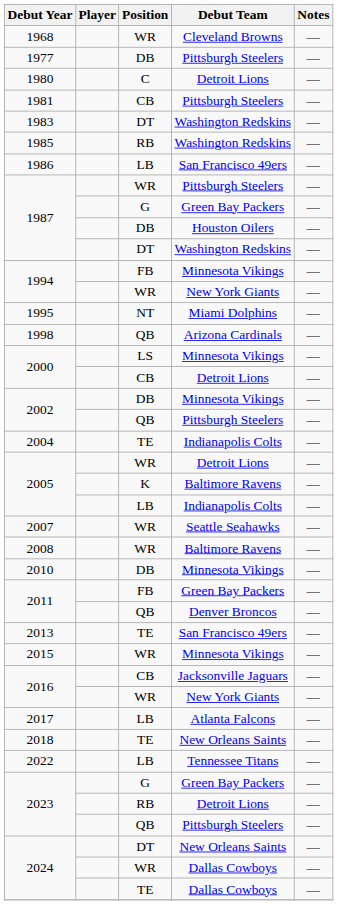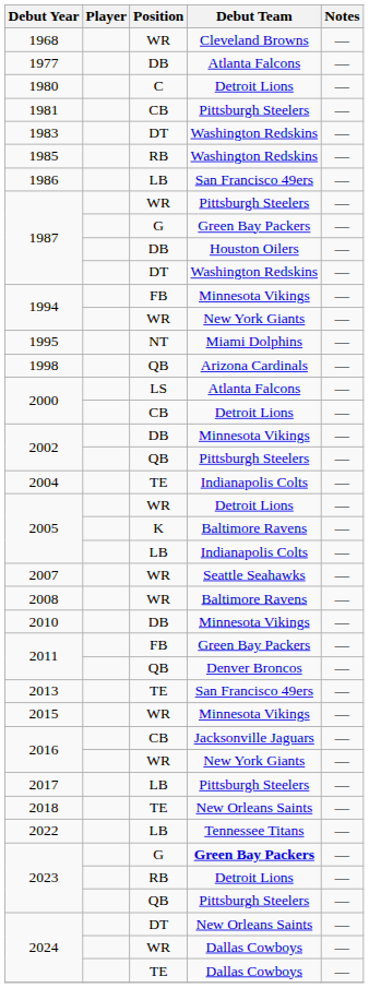 <table class="wikitable sortable" style="text-align: center;">
 <tr>
 <th>Debut Year</th>
 <th>Player</th>
 <th>Position</th>
 <th>Debut Team</th>
 <th>Notes</th>
 </tr>
 <tr>
 <td align="center">1968</td>
 <td align="center"></td>
 <td align="center">WR</td>
 <td align="center"><a href='#'>Cleveland Browns</a></td>
 <td align="center">—</td>
 </tr>
 <tr>
 <td align="center">1977</td>
 <td align="center"></td>
 <td align="center">DB</td>
-<td align="center"><a href='#'>Pittsburgh Steelers</a></td>
+<td align="center"><a href='#'>Atlanta Falcons</a></td>
 <td align="center">—</td>
 </tr>
 <tr>
 <td align="center">1980</td>
 <td align="center"></td>
 <td align="center">C</td>
 <td align="center"><a href='#'>Detroit Lions</a></td>
 <td align="center">—</td>
 </tr>
 <tr>
 <td align="center">1981</td>
 <td align="center"></td>
 <td align="center">CB</td>
 <td align="center"><a href='#'>Pittsburgh Steelers</a></td>
 <td align="center">—</td>
 </tr>
 <tr>
 <td align="center">1983</td>
 <td align="center"></td>
 <td align="center">DT</td>
 <td align="center"><a href='#'>Washington Redskins</a></td>
 <td align="center">—</td>
 </tr>
 <tr>
 <td align="center">1985</td>
 <td align="center"></td>
 <td align="center">RB</td>
 <td align="center"><a href='#'>Washington Redskins</a></td>
 <td align="center">—</td>
 </tr>
 <tr>
 <td align="center">1986</td>
 <td align="center"></td>
 <td align="center">LB</td>
 <td align="center"><a href='#'>San Francisco 49ers</a></td>
 <td align="center">—</td>
 </tr>
 <tr>
 <td rowspan="4">1987</td>
 <td align="center"></td>
 <td align="center">WR</td>
 <td align="center"><a href='#'>Pittsburgh Steelers</a></td>
 <td align="center">—</td>
 </tr>
 <tr>
 <td align="center"></td>
 <td align="center">G</td>
 <td align="center"><a href='#'>Green Bay Packers</a></td>
 <td align="center">—</td>
 </tr>
 <tr>
 <td align="center"></td>
 <td align="center">DB</td>
 <td align="center"><a href='#'>Houston Oilers</a></td>
 <td align="center">—</td>
 </tr>
 <tr>
 <td align="center"></td>
 <td align="center">DT</td>
 <td align="center"><a href='#'>Washington Redskins</a></td>
 <td align="center">—</td>
 </tr>
 <tr>
 <td rowspan="2">1994</td>
 <td align="center"></td>
 <td align="center">FB</td>
 <td align="center"><a href='#'>Minnesota Vikings</a></td>
 <td align="center">—</td>
 </tr>
 <tr>
 <td align="center"></td>
 <td align="center">WR</td>
 <td align="center"><a href='#'>New York Giants</a></td>
 <td align="center">—</td>
 </tr>
 <tr>
 <td align="center">1995</td>
 <td align="center"></td>
 <td align="center">NT</td>
 <td align="center"><a href='#'>Miami Dolphins</a></td>
 <td align="center">—</td>
 </tr>
 <tr>
 <td align="center">1998</td>
 <td align="center"></td>
 <td align="center">QB</td>
 <td align="center"><a href='#'>Arizona Cardinals</a></td>
 <td align="center">—</td>
 </tr>
 <tr>
 <td rowspan="2">2000</td>
 <td align="center"></td>
 <td align="center">LS</td>
-<td align="center"><a href='#'>Minnesota Vikings</a></td>
+<td align="center"><a href='#'>Atlanta Falcons</a></td>
 <td align="center">—</td>
 </tr>
 <tr>
 <td align="center"></td>
 <td align="center">CB</td>
 <td align="center"><a href='#'>Detroit Lions</a></td>
 <td align="center">—</td>
 </tr>
 <tr>
 <td rowspan="2">2002</td>
 <td align="center"></td>
 <td align="center">DB</td>
 <td align="center"><a href='#'>Minnesota Vikings</a></td>
 <td align="center">—</td>
 </tr>
 <tr>
 <td align="center"></td>
 <td align="center">QB</td>
 <td align="center"><a href='#'>Pittsburgh Steelers</a></td>
 <td align="center">—</td>
 </tr>
 <tr>
 <td align="center">2004</td>
 <td align="center"></td>
 <td align="center">TE</td>
 <td align="center"><a href='#'>Indianapolis Colts</a></td>
 <td align="center">—</td>
 </tr>
 <tr>
 <td rowspan="3">2005</td>
 <td align="center"></td>
 <td align="center">WR</td>
 <td align="center"><a href='#'>Detroit Lions</a></td>
 <td align="center">—</td>
 </tr>
 <tr>
 <td align="center"></td>
 <td align="center">K</td>
 <td align="center"><a href='#'>Baltimore Ravens</a></td>
 <td align="center">—</td>
 </tr>
 <tr>
 <td align="center"></td>
 <td align="center">LB</td>
 <td align="center"><a href='#'>Indianapolis Colts</a></td>
 <td align="center">—</td>
 </tr>
 <tr>
 <td align="center">2007</td>
 <td align="center"></td>
 <td align="center">WR</td>
 <td align="center"><a href='#'>Seattle Seahawks</a></td>
 <td align="center">—</td>
 </tr>
 <tr>
 <td align="center">2008</td>
 <td align="center"></td>
 <td align="center">WR</td>
 <td align="center"><a href='#'>Baltimore Ravens</a></td>
 <td align="center">—</td>
 </tr>
 <tr>
 <td align="center">2010</td>
 <td align="center"></td>
 <td align="center">DB</td>
 <td align="center"><a href='#'>Minnesota Vikings</a></td>
 <td align="center">—</td>
 </tr>
 <tr>
 <td rowspan="2">2011</td>
 <td align="center"></td>
 <td align="center">FB</td>
 <td align="center"><a href='#'>Green Bay Packers</a></td>
 <td align="center">—</td>
 </tr>
 <tr>
 <td align="center"></td>
 <td align="center">QB</td>
 <td align="center"><a href='#'>Denver Broncos</a></td>
 <td align="center">—</td>
 </tr>
 <tr>
 <td align="center">2013</td>
 <td align="center"></td>
 <td align="center">TE</td>
 <td align="center"><a href='#'>San Francisco 49ers</a></td>
 <td align="center">—</td>
 </tr>
 <tr>
 <td align="center">2015</td>
 <td align="center"></td>
 <td align="center">WR</td>
 <td align="center"><a href='#'>Minnesota Vikings</a></td>
 <td align="center">—</td>
 </tr>
 <tr>
 <td rowspan="2">2016</td>
 <td align="center"></td>
 <td align="center">CB</td>
 <td align="center"><a href='#'>Jacksonville Jaguars</a></td>
 <td align="center">—</td>
 </tr>
 <tr>
 <td align="center"></td>
 <td align="center">WR</td>
 <td align="center"><a href='#'>New York Giants</a></td>
 <td align="center">—</td>
 </tr>
 <tr>
 <td align="center">2017</td>
 <td align="center"></td>
 <td align="center">LB</td>
-<td align="center"><a href='#'>Atlanta Falcons</a></td>
+<td align="center"><a href='#'>Pittsburgh Steelers</a></td>
 <td align="center">—</td>
 </tr>
 <tr>
 <td align="center">2018</td>
 <td align="center"></td>
 <td align="center">TE</td>
 <td align="center"><a href='#'>New Orleans Saints</a></td>
 <td align="center">—</td>
 </tr>
 <tr>
 <td align="center">2022</td>
 <td align="center"></td>
 <td align="center">LB</td>
 <td align="center"><a href='#'>Tennessee Titans</a></td>
 <td align="center">—</td>
 </tr>
 <tr>
 <td rowspan="3">2023</td>
 <td align="center"></td>
 <td align="center">G</td>
-<td align="center"><a href='#'>Green Bay Packers</a></td>
+<td align="center"><strong><a href='#'>Green Bay Packers</a></strong></td>
 <td align="center">—</td>
 </tr>
 <tr>
 <td align="center"></td>
 <td align="center">RB</td>
 <td align="center"><a href='#'>Detroit Lions</a></td>
 <td align="center">—</td>
 </tr>
 <tr>
 <td align="center"></td>
 <td align="center">QB</td>
 <td align="center"><a href='#'>Pittsburgh Steelers</a></td>
 <td align="center">—</td>
 </tr>
 <tr>
 <td rowspan="3">2024</td>
 <td align="center"></td>
 <td align="center">DT</td>
 <td align="center"><a href='#'>New Orleans Saints</a></td>
 <td align="center">—</td>
 </tr>
 <tr>
 <td align="center"></td>
 <td align="center">WR</td>
 <td align="center"><a href='#'>Dallas Cowboys</a></td>
 <td align="center">—</td>
 </tr>
 <tr>
 <td align="center"></td>
 <td align="center">TE</td>
 <td align="center"><a href='#'>Dallas Cowboys</a></td>
 <td align="center">—</td>
 </tr>
 <tr>
 </tr>
 </table>
